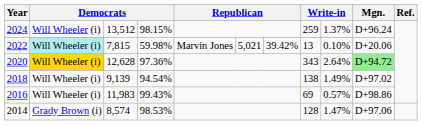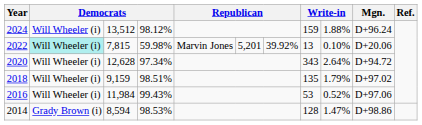 <table class="wikitable">
 <tr>
 <th>Year</th>
 <th colspan=3><a href='#'>Democrats</a></th>
 <th colspan=3><a href='#'>Republican</a></th>
 <th colspan=2><a href='#'>Write-in</a></th>
 <th>Mgn.</th>
 <th>Ref.</th>
 </tr>
 <tr>
 <td><a href='#'>2024</a></td>
 <td><a href='#'>Will Wheeler</a> (i)</td>
 <td>13,512</td>
-<td>98.15%</td>
+<td>98.12%</td>
 <td colspan=3></td>
-<td>259</td>
-<td>1.37%</td>
+<td>159</td>
+<td>1.88%</td>
 <td>D+96.24</td>
 <td rowspan=5></td>
 </tr>
 <tr>
 <td><a href='#'>2022</a></td>
 <td style="background: paleturquoise;">Will Wheeler (i)</td>
 <td>7,815</td>
 <td>59.98%</td>
 <td>Marvin Jones</td>
-<td>5,021</td>
-<td>39.42%</td>
+<td>5,201</td>
+<td>39.92%</td>
 <td>13</td>
 <td>0.10%</td>
 <td>D+20.06</td>
 </tr>
 <tr>
 <td><a href='#'>2020</a></td>
-<td style="background: gold;">Will Wheeler (i)</td>
+<td>Will Wheeler (i)</td>
 <td>12,628</td>
-<td>97.36%</td>
+<td>97.34%</td>
 <td colspan=3></td>
 <td>343</td>
 <td>2.64%</td>
-<td style="background: lightgreen;">D+94.72</td>
+<td>D+94.72</td>
 </tr>
 <tr>
 <td><a href='#'>2018</a></td>
 <td>Will Wheeler (i)</td>
-<td>9,139</td>
-<td>94.54%</td>
+<td>9,159</td>
+<td>98.51%</td>
 <td colspan=3></td>
-<td>138</td>
-<td>1.49%</td>
+<td>135</td>
+<td>1.79%</td>
 <td>D+97.02</td>
 </tr>
 <tr>
 <td><a href='#'>2016</a></td>
 <td>Will Wheeler (i)</td>
-<td>11,983</td>
+<td>11,984</td>
 <td>99.43%</td>
 <td colspan=3></td>
-<td>69</td>
-<td>0.57%</td>
-<td>D+98.86</td>
+<td>53</td>
+<td>0.52%</td>
+<td>D+97.06</td>
 </tr>
 <tr>
 <td>2014</td>
 <td><a href='#'>Grady Brown</a> (i)</td>
-<td>8,574</td>
+<td>8,594</td>
 <td>98.53%</td>
 <td colspan=3></td>
 <td>128</td>
 <td>1.47%</td>
-<td>D+97.06</td>
+<td>D+98.86</td>
 <td></td>
 </tr>
 </table>
